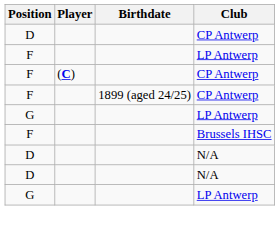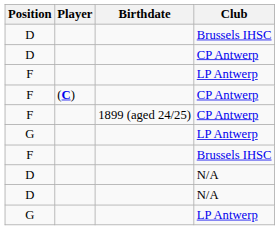 <table class="wikitable sortable" style="margin: 1em 1em 0; background: #f9f9f9; border: 1px #aaa solid; border-collapse: collapse; text-align: center; border: 1px solid; padding: 4px; border-spacing=0;">
 <tr>
 <th>Position</th>
 <th>Player</th>
 <th>Birthdate</th>
 <th>Club</th>
+</tr>
+<tr>
+<td>D</td>
+<td align="left"></td>
+<td align="right"></td>
+<td align="left"> <a href='#'>Brussels IHSC</a></td>
 </tr>
 <tr>
 <td>D</td>
 <td align="left"></td>
 <td align="right"></td>
 <td align="left"> <a href='#'>CP Antwerp</a></td>
 </tr>
 <tr>
 <td>F</td>
 <td align="left"></td>
 <td align="right"></td>
 <td align="left"> <a href='#'>LP Antwerp</a></td>
 </tr>
 <tr>
 <td>F</td>
 <td align="left"> (<strong><a href='#'>C</a></strong>)</td>
 <td align="right"></td>
 <td align="left"> <a href='#'>CP Antwerp</a></td>
 </tr>
 <tr>
 <td>F</td>
 <td align="left"></td>
 <td align="right">1899 (aged 24/25)</td>
 <td align="left"> <a href='#'>CP Antwerp</a></td>
 </tr>
 <tr>
 <td>G</td>
 <td align="left"></td>
 <td align="right"></td>
 <td align="left"> <a href='#'>LP Antwerp</a></td>
 </tr>
 <tr>
 <td>F</td>
 <td align="left"></td>
 <td align="right"></td>
 <td align="left"> <a href='#'>Brussels IHSC</a></td>
 </tr>
 <tr>
 <td>D</td>
 <td align="left"></td>
 <td align="right"></td>
 <td align="left">N/A</td>
 </tr>
 <tr>
 <td>D</td>
 <td align="left"></td>
 <td align="right"></td>
 <td align="left">N/A</td>
 </tr>
 <tr>
 <td>G</td>
 <td align="left"></td>
 <td align="right"></td>
 <td align="left"> <a href='#'>LP Antwerp</a></td>
 </tr>
 </table>
